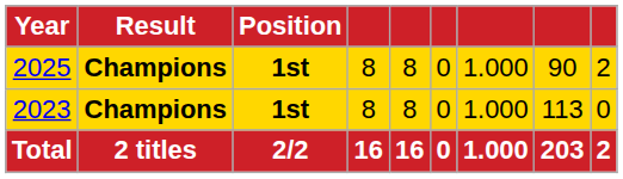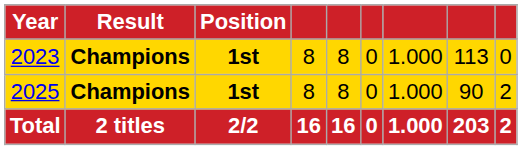 <table class="wikitable" style="text-align:center">
 <tr>
 <th style="color:white; background:#CE2028;">Year</th>
 <th style="color:white; background:#CE2028;">Result</th>
 <th style="color:white; background:#CE2028;">Position</th>
 <th style="color:white; background:#CE2028;"></th>
 <th style="color:white; background:#CE2028;"></th>
 <th style="color:white; background:#CE2028;"></th>
 <th style="color:white; background:#CE2028;"></th>
 <th style="color:white; background:#CE2028;"></th>
 <th style="color:white; background:#CE2028;"></th>
 </tr>
 <tr style="background:gold;">
+<td> <a href='#'>2023</a></td>
+<td><strong>Champions</strong></td>
+<td><strong>1st</strong></td>
+<td>8</td>
+<td>8</td>
+<td>0</td>
+<td>1.000</td>
+<td>113</td>
+<td>0</td>
+</tr>
+<tr style="background:gold;">
 <td> <a href='#'>2025</a></td>
 <td><strong>Champions</strong></td>
 <td><strong>1st</strong></td>
 <td>8</td>
 <td>8</td>
 <td>0</td>
 <td>1.000</td>
 <td>90</td>
 <td>2</td>
-</tr>
-<tr style="background:gold;">
-<td> <a href='#'>2023</a></td>
-<td><strong>Champions</strong></td>
-<td><strong>1st</strong></td>
-<td>8</td>
-<td>8</td>
-<td>0</td>
-<td>1.000</td>
-<td>113</td>
-<td>0</td>
 </tr>
 <tr>
 <th style="color:white; background:#CE2028;">Total</th>
 <th style="color:white; background:#CE2028;">2 titles</th>
 <th style="color:white; background:#CE2028;">2/2</th>
 <th style="color:white; background:#CE2028;">16</th>
 <th style="color:white; background:#CE2028;">16</th>
 <th style="color:white; background:#CE2028;">0</th>
 <th style="color:white; background:#CE2028;">1.000</th>
 <th style="color:white; background:#CE2028;">203</th>
 <th style="color:white; background:#CE2028;">2</th>
 </tr>
 </table>
